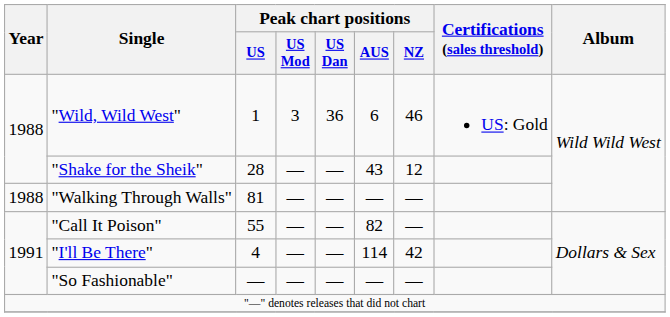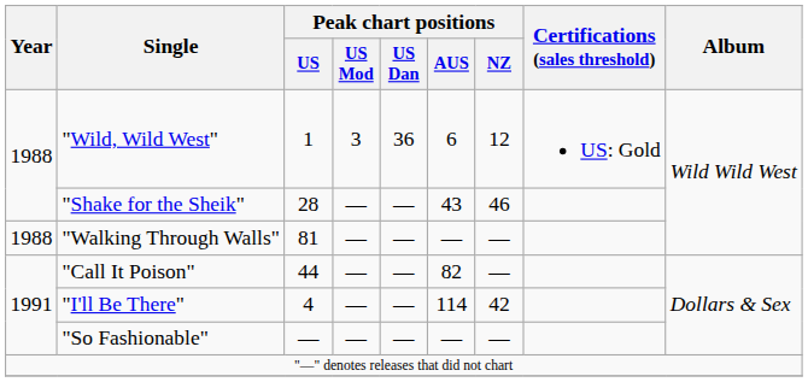 <table class="wikitable" style="text-align:center;">
 <tr>
 <th rowspan="2">Year</th>
 <th rowspan="2">Single</th>
 <th colspan="5">Peak chart positions</th>
 <th rowspan="2"><a href='#'>Certifications</a><br><small>(<a href='#'>sales threshold</a>)</small></th>
 <th rowspan="2">Album</th>
 </tr>
 <tr style="font-size:smaller;">
 <th width="30"><a href='#'>US</a><br></th>
 <th width="30"><a href='#'>US Mod</a><br></th>
 <th width="30"><a href='#'>US Dan</a><br></th>
 <th width="30"><a href='#'>AUS</a><br></th>
 <th width="30"><a href='#'>NZ</a><br></th>
 </tr>
 <tr>
 <td rowspan="2">1988</td>
 <td align="left">"<a href='#'>Wild, Wild West</a>"</td>
 <td>1</td>
 <td>3</td>
 <td>36</td>
 <td>6</td>
-<td>46</td>
+<td>12</td>
 <td align="left"><br><ul><li><a href='#'>US</a>: Gold</li></ul></td>
 <td align="left" rowspan="3"><em>Wild Wild West</em></td>
 </tr>
 <tr>
 <td align="left">"<a href='#'>Shake for the Sheik</a>"</td>
 <td>28</td>
 <td>—</td>
 <td>—</td>
 <td>43</td>
-<td>12</td>
+<td>46</td>
 <td></td>
 </tr>
 <tr>
 <td>1988</td>
 <td align="left">"Walking Through Walls"</td>
 <td>81</td>
 <td>—</td>
 <td>—</td>
 <td>—</td>
 <td>—</td>
 <td></td>
 </tr>
 <tr>
 <td rowspan="3">1991</td>
 <td align="left">"Call It Poison"</td>
-<td>55</td>
+<td>44</td>
 <td>—</td>
 <td>—</td>
 <td>82</td>
 <td>—</td>
 <td></td>
 <td align="left" rowspan="3"><em>Dollars & Sex</em></td>
 </tr>
 <tr>
 <td align="left">"<a href='#'>I'll Be There</a>"</td>
 <td>4</td>
 <td>—</td>
 <td>—</td>
 <td>114</td>
 <td>42</td>
 <td></td>
 </tr>
 <tr>
 <td align="left">"So Fashionable"</td>
 <td>—</td>
 <td>—</td>
 <td>—</td>
 <td>—</td>
 <td>—</td>
 <td></td>
 </tr>
 <tr>
 <td colspan="10" style="font-size:8pt">"—" denotes releases that did not chart</td>
 </tr>
 <tr>
 </tr>
 </table>
